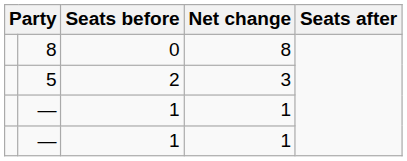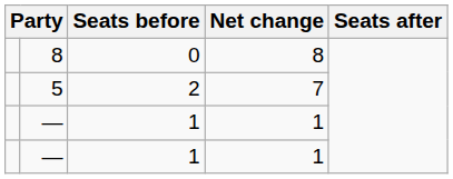 <table class=wikitable style="text-align:right">
 <tr>
 <th colspan="2">Party</th>
 <th>Seats before</th>
 <th>Net change</th>
 <th>Seats after</th>
 </tr>
 <tr>
 <td></td>
 <td>8</td>
 <td> 0</td>
 <td>8</td>
 </tr>
 <tr>
 <td></td>
 <td>5</td>
 <td> 2</td>
-<td>3</td>
+<td>7</td>
 </tr>
 <tr>
 <td></td>
 <td>—</td>
 <td> 1</td>
 <td>1</td>
 </tr>
 <tr>
 <td></td>
 <td>—</td>
 <td> 1</td>
 <td>1</td>
 </tr>
 </table>
